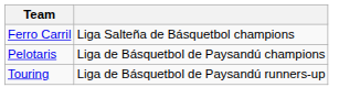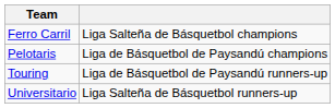 <table class="wikitable">
 <tr>
 <th>Team</th>
 <th></th>
 </tr>
 <tr>
 <td><a href='#'>Ferro Carril</a></td>
 <td>Liga Salteña de Básquetbol champions</td>
 </tr>
 <tr>
 <td><a href='#'>Pelotaris</a></td>
 <td>Liga de Básquetbol de Paysandú champions</td>
 </tr>
 <tr>
 <td><a href='#'>Touring</a></td>
 <td>Liga de Básquetbol de Paysandú runners-up</td>
 </tr>
+<tr>
+<td><a href='#'>Universitario</a></td>
+<td>Liga Salteña de Básquetbol runners-up</td>
+</tr>
 </table>
